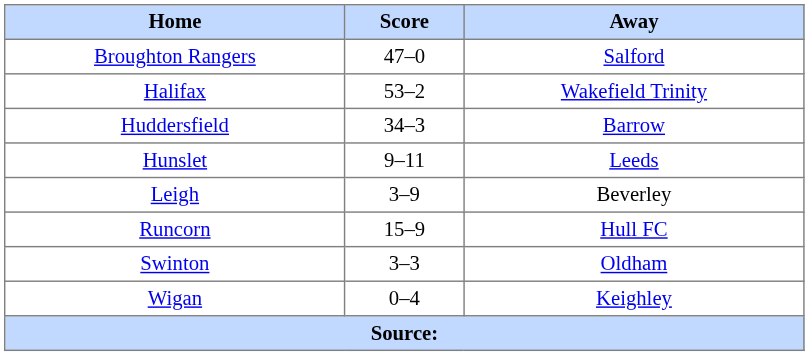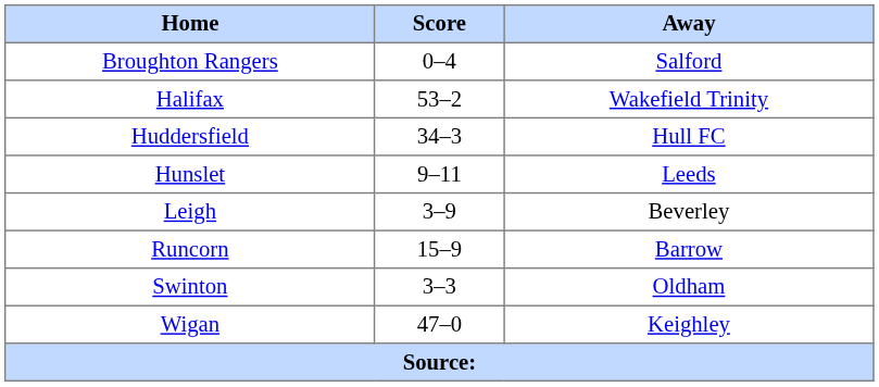 <table border=1 style="border-collapse:collapse; font-size:90%; text-align:center;" cellpadding=3 cellspacing=0 width=44%>
 <tr bgcolor=#C1D8FF>
 <th width=19%>Home</th>
 <th width=6%>Score</th>
 <th width=19%>Away</th>
 </tr>
 <tr>
 <td><a href='#'>Broughton Rangers</a></td>
-<td>47–0</td>
+<td>0–4</td>
 <td><a href='#'>Salford</a></td>
 </tr>
 <tr>
 <td><a href='#'>Halifax</a></td>
 <td>53–2</td>
 <td><a href='#'>Wakefield Trinity</a></td>
 </tr>
 <tr>
 <td><a href='#'>Huddersfield</a></td>
 <td>34–3</td>
-<td><a href='#'>Barrow</a></td>
+<td><a href='#'>Hull FC</a></td>
 </tr>
 <tr>
 <td><a href='#'>Hunslet</a></td>
 <td>9–11</td>
 <td><a href='#'>Leeds</a></td>
 </tr>
 <tr>
 <td><a href='#'>Leigh</a></td>
 <td>3–9</td>
 <td>Beverley</td>
 </tr>
 <tr>
 <td><a href='#'>Runcorn</a></td>
 <td>15–9</td>
-<td><a href='#'>Hull FC</a></td>
+<td><a href='#'>Barrow</a></td>
 </tr>
 <tr>
 <td><a href='#'>Swinton</a></td>
 <td>3–3</td>
 <td><a href='#'>Oldham</a></td>
 </tr>
 <tr>
 <td><a href='#'>Wigan</a></td>
-<td>0–4</td>
+<td>47–0</td>
 <td><a href='#'>Keighley</a></td>
 </tr>
 <tr style="background:#c1d8ff;">
 <th colspan=3>Source:</th>
 </tr>
 </table>
